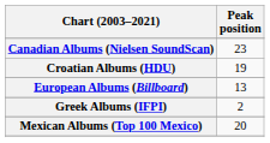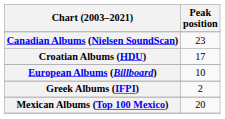 <table class="wikitable sortable plainrowheaders" style="text-align:center">
 <tr>
 <th scope="col">Chart (2003–2021)</th>
 <th scope="col">Peak<br>position</th>
 </tr>
 <tr>
 </tr>
 <tr>
 </tr>
 <tr>
 </tr>
 <tr>
 <th scope="row"><a href='#'>Canadian Albums</a> (<a href='#'>Nielsen SoundScan</a>)</th>
 <td>23</td>
 </tr>
 <tr>
 <th scope="row">Croatian Albums (<a href='#'>HDU</a>)</th>
-<td>19</td>
+<td>17</td>
 </tr>
 <tr>
 </tr>
 <tr>
 </tr>
 <tr>
 </tr>
 <tr>
 <th scope="row"><a href='#'>European Albums</a> (<em><a href='#'>Billboard</a></em>)</th>
-<td>13</td>
+<td>10</td>
 </tr>
 <tr>
 </tr>
 <tr>
 </tr>
 <tr>
 <th scope="row">Greek Albums (<a href='#'>IFPI</a>)</th>
 <td>2</td>
 </tr>
 <tr>
 </tr>
 <tr>
 </tr>
 <tr>
 </tr>
 <tr>
 <th scope="row">Mexican Albums (<a href='#'>Top 100 Mexico</a>)</th>
 <td>20</td>
 </tr>
 <tr>
 </tr>
 <tr>
 </tr>
 <tr>
 </tr>
 <tr>
 </tr>
 <tr>
 </tr>
 <tr>
 </tr>
 <tr>
 </tr>
 <tr>
 </tr>
 <tr>
 </tr>
 <tr>
 </tr>
 <tr>
 </tr>
 </table>
